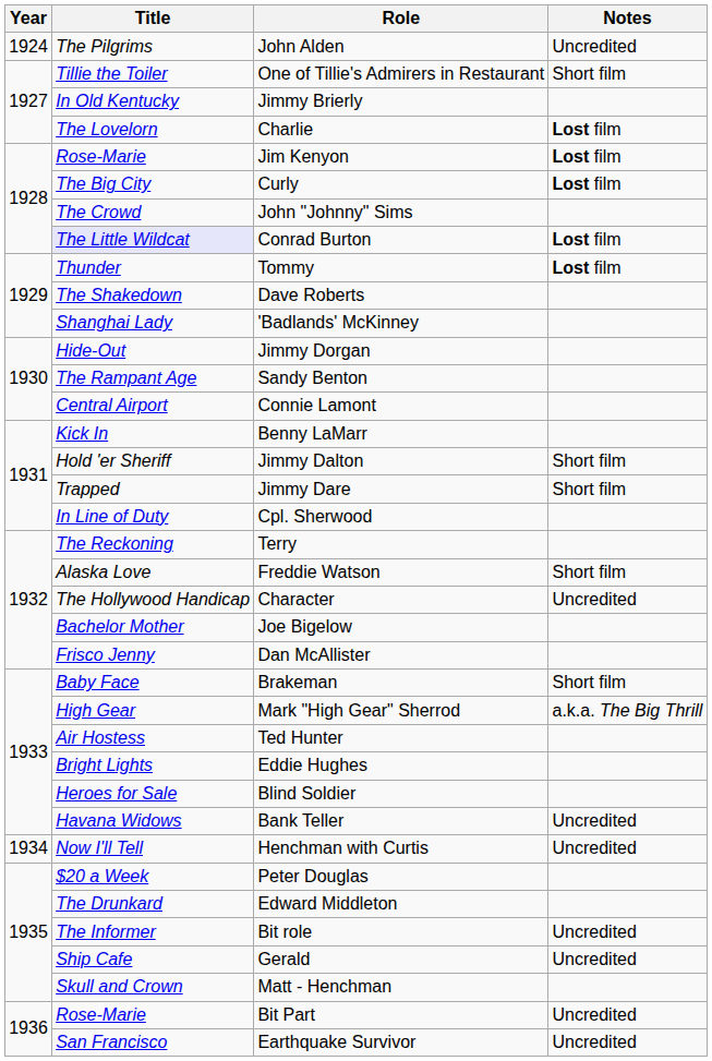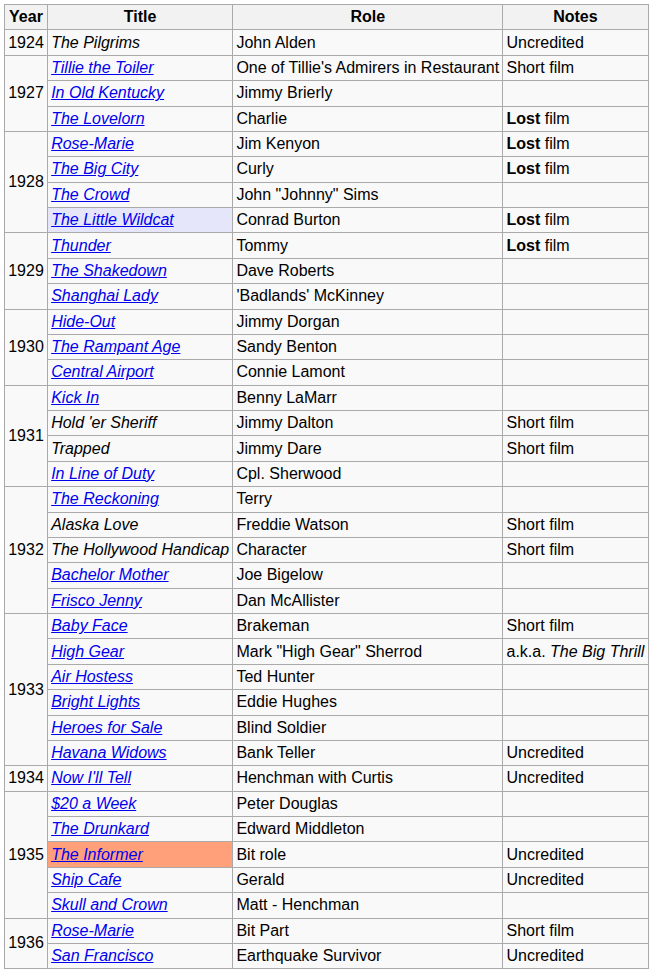 <table class="wikitable">
 <tr>
 <th>Year</th>
 <th>Title</th>
 <th>Role</th>
 <th>Notes</th>
 </tr>
 <tr>
 <td>1924</td>
 <td><em>The Pilgrims</em></td>
 <td>John Alden</td>
 <td>Uncredited</td>
 </tr>
 <tr>
 <td rowspan=3>1927</td>
 <td><em><a href='#'>Tillie the Toiler</a></em></td>
 <td>One of Tillie's Admirers in Restaurant</td>
 <td>Short film</td>
 </tr>
 <tr>
 <td><em><a href='#'>In Old Kentucky</a></em></td>
 <td>Jimmy Brierly</td>
 <td></td>
 </tr>
 <tr>
 <td><em><a href='#'>The Lovelorn</a></em></td>
 <td>Charlie</td>
 <td><strong>Lost</strong> film</td>
 </tr>
 <tr>
 <td rowspan=4>1928</td>
 <td><em><a href='#'>Rose-Marie</a></em></td>
 <td>Jim Kenyon</td>
 <td><strong>Lost</strong> film</td>
 </tr>
 <tr>
 <td><em><a href='#'>The Big City</a></em></td>
 <td>Curly</td>
 <td><strong>Lost</strong> film</td>
 </tr>
 <tr>
 <td><em><a href='#'>The Crowd</a></em></td>
 <td>John "Johnny" Sims</td>
 <td></td>
 </tr>
 <tr>
 <td style="background: lavender;"><em><a href='#'>The Little Wildcat</a></em></td>
 <td>Conrad Burton</td>
 <td><strong>Lost</strong> film</td>
 </tr>
 <tr>
 <td rowspan=3>1929</td>
 <td><em><a href='#'>Thunder</a></em></td>
 <td>Tommy</td>
 <td><strong>Lost</strong> film</td>
 </tr>
 <tr>
 <td><em><a href='#'>The Shakedown</a></em></td>
 <td>Dave Roberts</td>
 <td></td>
 </tr>
 <tr>
 <td><em><a href='#'>Shanghai Lady</a></em></td>
 <td>'Badlands' McKinney</td>
 <td></td>
 </tr>
 <tr>
 <td rowspan=3>1930</td>
 <td><em><a href='#'>Hide-Out</a></em></td>
 <td>Jimmy Dorgan</td>
 <td></td>
 </tr>
 <tr>
 <td><em><a href='#'>The Rampant Age</a></em></td>
 <td>Sandy Benton</td>
 <td></td>
 </tr>
 <tr>
 <td><em><a href='#'>Central Airport</a></em></td>
 <td>Connie Lamont</td>
 <td></td>
 </tr>
 <tr>
 <td rowspan=4>1931</td>
 <td><em><a href='#'>Kick In</a></em></td>
 <td>Benny LaMarr</td>
 <td></td>
 </tr>
 <tr>
 <td><em>Hold 'er Sheriff</em></td>
 <td>Jimmy Dalton</td>
 <td>Short film</td>
 </tr>
 <tr>
 <td><em>Trapped</em></td>
 <td>Jimmy Dare</td>
 <td>Short film</td>
 </tr>
 <tr>
 <td><em><a href='#'>In Line of Duty</a></em></td>
 <td>Cpl. Sherwood</td>
 <td></td>
 </tr>
 <tr>
 <td rowspan=5>1932</td>
 <td><em><a href='#'>The Reckoning</a></em></td>
 <td>Terry</td>
 <td></td>
 </tr>
 <tr>
 <td><em>Alaska Love</em></td>
 <td>Freddie Watson</td>
 <td>Short film</td>
 </tr>
 <tr>
 <td><em>The Hollywood Handicap</em></td>
 <td>Character</td>
-<td>Uncredited</td>
+<td>Short film</td>
 </tr>
 <tr>
 <td><em><a href='#'>Bachelor Mother</a></em></td>
 <td>Joe Bigelow</td>
 <td></td>
 </tr>
 <tr>
 <td><em><a href='#'>Frisco Jenny</a></em></td>
 <td>Dan McAllister</td>
 <td></td>
 </tr>
 <tr>
 <td rowspan=6>1933</td>
 <td><em><a href='#'>Baby Face</a></em></td>
 <td>Brakeman</td>
 <td>Short film</td>
 </tr>
 <tr>
 <td><em><a href='#'>High Gear</a></em></td>
 <td>Mark "High Gear" Sherrod</td>
 <td>a.k.a. <em>The Big Thrill</em></td>
 </tr>
 <tr>
 <td><em><a href='#'>Air Hostess</a></em></td>
 <td>Ted Hunter</td>
 <td></td>
 </tr>
 <tr>
 <td><em><a href='#'>Bright Lights</a></em></td>
 <td>Eddie Hughes</td>
 <td></td>
 </tr>
 <tr>
 <td><em><a href='#'>Heroes for Sale</a></em></td>
 <td>Blind Soldier</td>
 <td></td>
 </tr>
 <tr>
 <td><em><a href='#'>Havana Widows</a></em></td>
 <td>Bank Teller</td>
 <td>Uncredited</td>
 </tr>
 <tr>
 <td>1934</td>
 <td><em><a href='#'>Now I'll Tell</a></em></td>
 <td>Henchman with Curtis</td>
 <td>Uncredited</td>
 </tr>
 <tr>
 <td rowspan=5>1935</td>
 <td><em><a href='#'>$20 a Week</a></em></td>
 <td>Peter Douglas</td>
 <td></td>
 </tr>
 <tr>
 <td><em><a href='#'>The Drunkard</a></em></td>
 <td>Edward Middleton</td>
 <td></td>
 </tr>
 <tr>
-<td><em><a href='#'>The Informer</a></em></td>
+<td style="background: lightsalmon;"><em><a href='#'>The Informer</a></em></td>
 <td>Bit role</td>
 <td>Uncredited</td>
 </tr>
 <tr>
 <td><em><a href='#'>Ship Cafe</a></em></td>
 <td>Gerald</td>
 <td>Uncredited</td>
 </tr>
 <tr>
 <td><em><a href='#'>Skull and Crown</a></em></td>
 <td>Matt - Henchman</td>
 <td></td>
 </tr>
 <tr>
 <td rowspan=2>1936</td>
 <td><em><a href='#'>Rose-Marie</a></em></td>
 <td>Bit Part</td>
-<td>Uncredited</td>
+<td>Short film</td>
 </tr>
 <tr>
 <td><em><a href='#'>San Francisco</a></em></td>
 <td>Earthquake Survivor</td>
 <td>Uncredited</td>
 </tr>
 <tr>
 </tr>
 </table>
